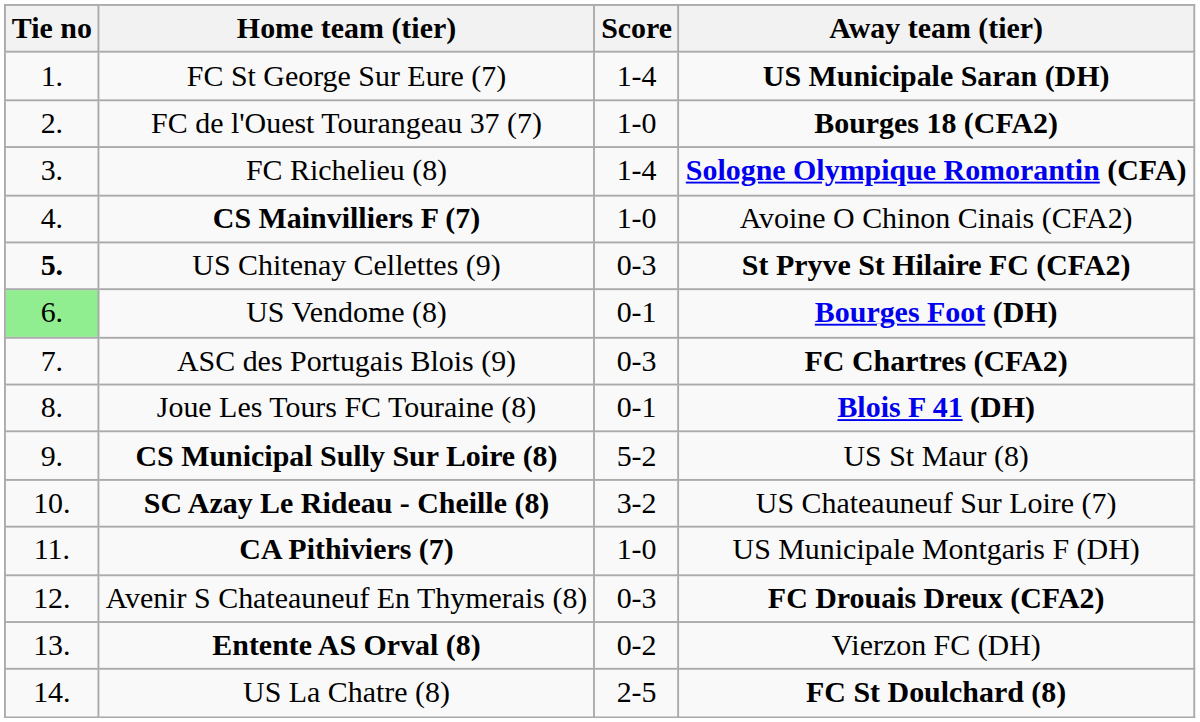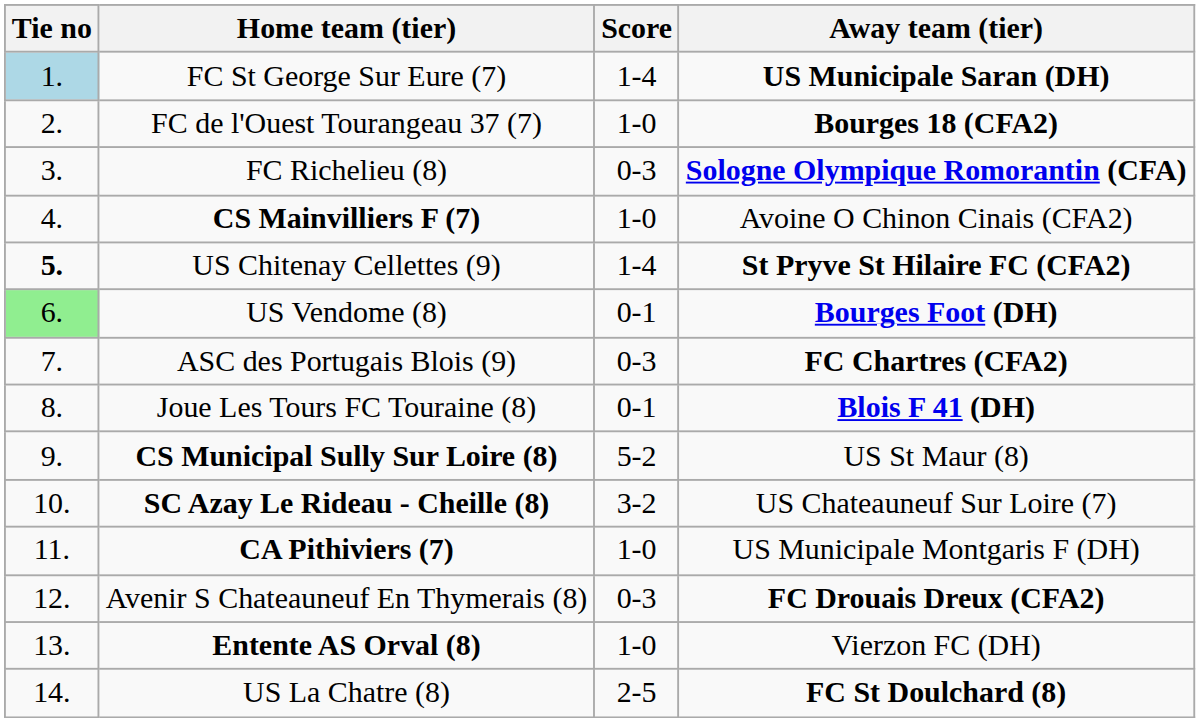 <table class="wikitable" style="text-align: center">
 <tr>
 <th>Tie no</th>
 <th>Home team (tier)</th>
 <th>Score</th>
 <th>Away team (tier)</th>
 </tr>
 <tr>
-<td>1.</td>
+<td style="background: lightblue;">1.</td>
 <td>FC St George Sur Eure (7)</td>
 <td>1-4</td>
 <td><strong>US Municipale Saran (DH)</strong></td>
 </tr>
 <tr>
 <td>2.</td>
 <td>FC de l'Ouest Tourangeau 37 (7)</td>
 <td>1-0</td>
 <td><strong>Bourges 18 (CFA2)</strong></td>
 </tr>
 <tr>
 <td>3.</td>
 <td>FC Richelieu (8)</td>
-<td>1-4</td>
+<td>0-3</td>
 <td><strong><a href='#'>Sologne Olympique Romorantin</a> (CFA)</strong></td>
 </tr>
 <tr>
 <td>4.</td>
 <td><strong>CS Mainvilliers F (7)</strong></td>
 <td>1-0</td>
 <td>Avoine O Chinon Cinais (CFA2)</td>
 </tr>
 <tr>
 <td><strong>5.</strong></td>
 <td>US Chitenay Cellettes (9)</td>
-<td>0-3</td>
+<td>1-4</td>
 <td><strong>St Pryve St Hilaire FC (CFA2)</strong></td>
 </tr>
 <tr>
 <td style="background: lightgreen;">6.</td>
 <td>US Vendome (8)</td>
 <td>0-1</td>
 <td><strong><a href='#'>Bourges Foot</a> (DH)</strong></td>
 </tr>
 <tr>
 <td>7.</td>
 <td>ASC des Portugais Blois (9)</td>
 <td>0-3</td>
 <td><strong>FC Chartres (CFA2)</strong></td>
 </tr>
 <tr>
 <td>8.</td>
 <td>Joue Les Tours FC Touraine (8)</td>
 <td>0-1</td>
 <td><strong><a href='#'>Blois F 41</a> (DH)</strong></td>
 </tr>
 <tr>
 <td>9.</td>
 <td><strong>CS Municipal Sully Sur Loire (8)</strong></td>
 <td>5-2</td>
 <td>US St Maur (8)</td>
 </tr>
 <tr>
 <td>10.</td>
 <td><strong>SC Azay Le Rideau - Cheille (8)</strong></td>
 <td>3-2</td>
 <td>US Chateauneuf Sur Loire (7)</td>
 </tr>
 <tr>
 <td>11.</td>
 <td><strong>CA Pithiviers (7)</strong></td>
 <td>1-0</td>
 <td>US Municipale Montgaris F (DH)</td>
 </tr>
 <tr>
 <td>12.</td>
 <td>Avenir S Chateauneuf En Thymerais (8)</td>
 <td>0-3</td>
 <td><strong>FC Drouais Dreux (CFA2)</strong></td>
 </tr>
 <tr>
 <td>13.</td>
 <td><strong>Entente AS Orval (8)</strong></td>
-<td>0-2</td>
+<td>1-0</td>
 <td>Vierzon FC (DH)</td>
 </tr>
 <tr>
 <td>14.</td>
 <td>US La Chatre (8)</td>
 <td>2-5 </td>
 <td><strong>FC St Doulchard (8)</strong></td>
 </tr>
 </table>
